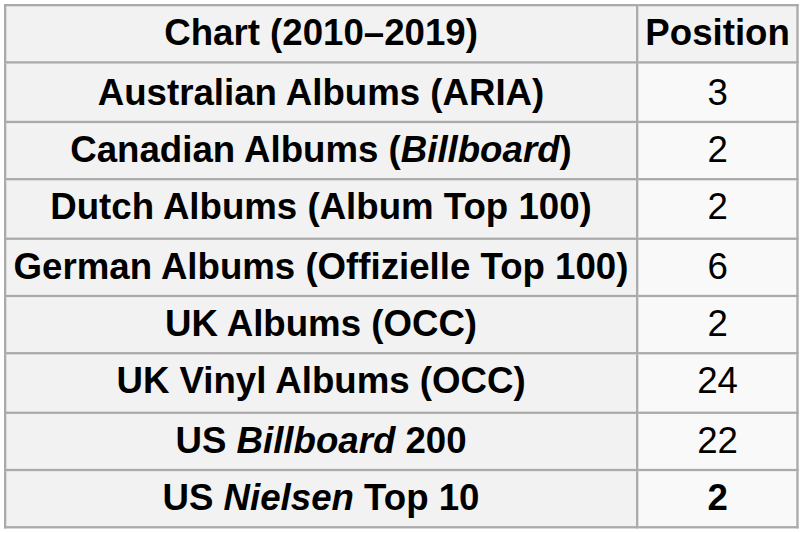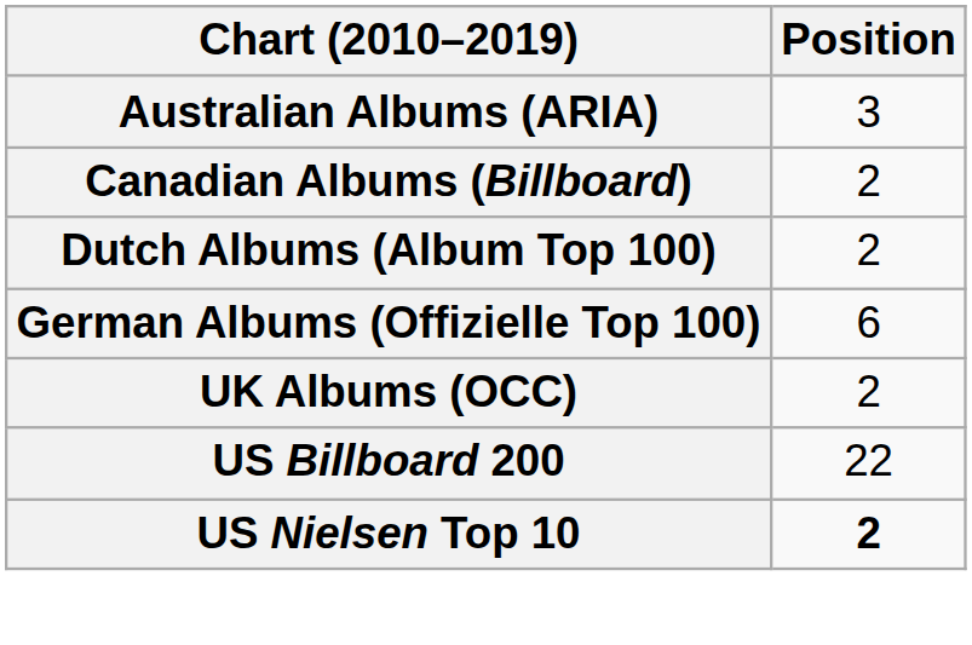 <table class="wikitable sortable plainrowheaders" style="text-align:center">
 <tr>
 <th scope="col">Chart (2010–2019)</th>
 <th scope="col">Position</th>
 </tr>
 <tr>
 <th scope="row">Australian Albums (ARIA)</th>
 <td>3</td>
 </tr>
 <tr>
 <th scope="row">Canadian Albums (<em>Billboard</em>)</th>
 <td>2</td>
 </tr>
 <tr>
 <th scope="row">Dutch Albums (Album Top 100)</th>
 <td>2</td>
 </tr>
 <tr>
 <th scope="row">German Albums (Offizielle Top 100)</th>
 <td>6</td>
 </tr>
 <tr>
 <th scope="row">UK Albums (OCC)</th>
 <td>2</td>
 </tr>
 <tr>
-<th scope="row">UK Vinyl Albums (OCC)</th>
-<td>24</td>
-</tr>
-<tr>
 <th scope="row">US <em>Billboard</em> 200</th>
 <td>22</td>
 </tr>
 <tr>
 <th scope="row">US <em>Nielsen</em> Top 10</th>
 <td><strong>2</strong></td>
 </tr>
 </table>
